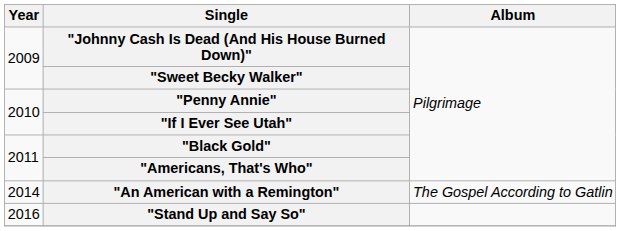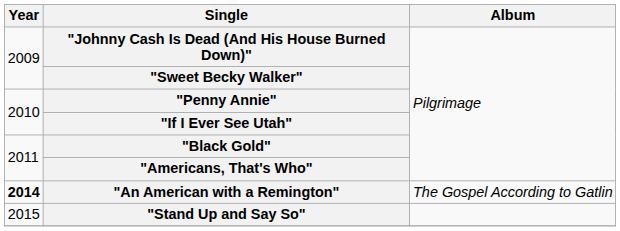 <table class="wikitable plainrowheaders">
 <tr>
 <th>Year</th>
 <th style="width:25em;">Single</th>
 <th>Album</th>
 </tr>
 <tr>
 <td rowspan="2">2009</td>
 <th scope="row">"Johnny Cash Is Dead (And His House Burned Down)"</th>
 <td rowspan="6"><em>Pilgrimage</em></td>
 </tr>
 <tr>
 <th scope="row">"Sweet Becky Walker"</th>
 </tr>
 <tr>
 <td rowspan="2">2010</td>
 <th scope="row">"Penny Annie"</th>
 </tr>
 <tr>
 <th scope="row">"If I Ever See Utah"</th>
 </tr>
 <tr>
 <td rowspan="2">2011</td>
 <th scope="row">"Black Gold"</th>
 </tr>
 <tr>
 <th scope="row">"Americans, That's Who"</th>
 </tr>
 <tr>
-<td>2014</td>
+<td><strong>2014</strong></td>
 <th scope="row">"An American with a Remington"</th>
 <td><em>The Gospel According to Gatlin</em></td>
 </tr>
 <tr>
-<td>2016</td>
+<td>2015</td>
 <th scope="row">"Stand Up and Say So"</th>
 <td></td>
 </tr>
 <tr>
 </tr>
 </table>
